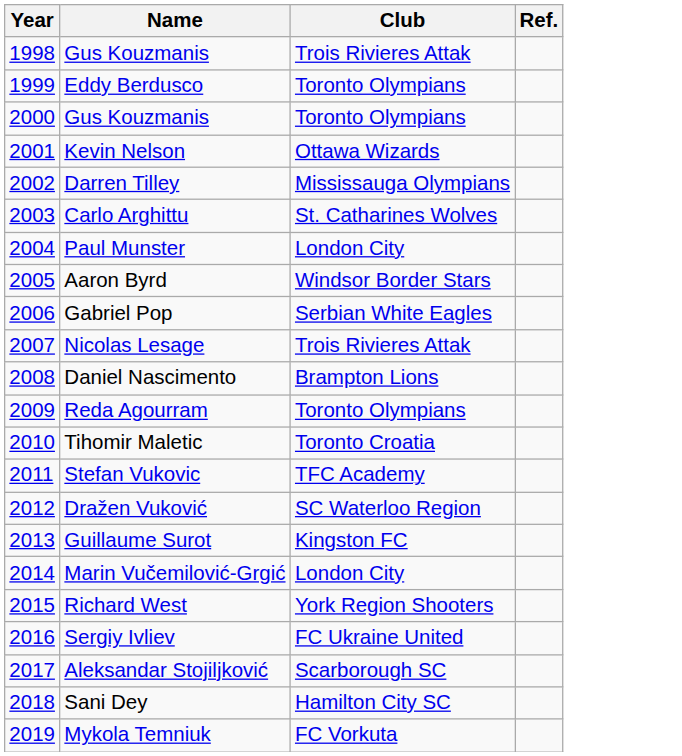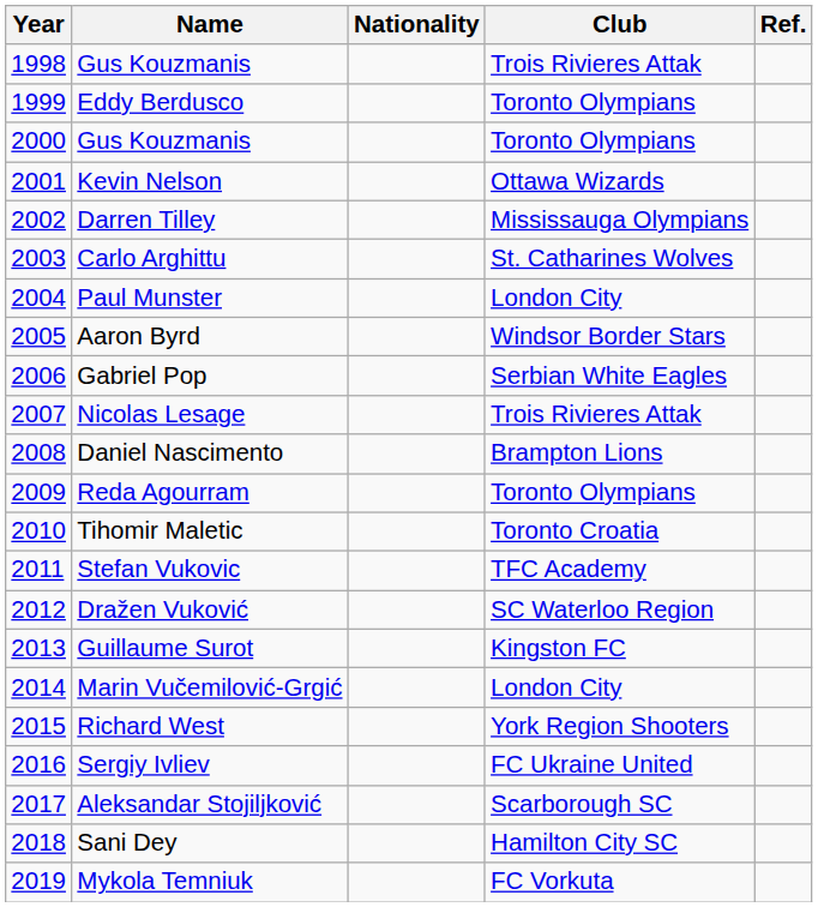 <table class="wikitable sortable">
 <tr>
 <th>Year</th>
 <th>Name</th>
+<th>Nationality</th>
 <th>Club</th>
 <th>Ref.</th>
 </tr>
 <tr>
 <td><a href='#'>1998</a></td>
 <td><a href='#'>Gus Kouzmanis</a></td>
+<td></td>
 <td><a href='#'>Trois Rivieres Attak</a></td>
 <td></td>
 </tr>
 <tr>
 <td><a href='#'>1999</a></td>
 <td><a href='#'>Eddy Berdusco</a></td>
+<td></td>
 <td><a href='#'>Toronto Olympians</a></td>
 <td></td>
 </tr>
 <tr>
 <td><a href='#'>2000</a></td>
 <td><a href='#'>Gus Kouzmanis</a></td>
+<td></td>
 <td><a href='#'>Toronto Olympians</a></td>
 <td></td>
 </tr>
 <tr>
 <td><a href='#'>2001</a></td>
 <td><a href='#'>Kevin Nelson</a></td>
+<td></td>
 <td><a href='#'>Ottawa Wizards</a></td>
 <td></td>
 </tr>
 <tr>
 <td><a href='#'>2002</a></td>
 <td><a href='#'>Darren Tilley</a></td>
+<td></td>
 <td><a href='#'>Mississauga Olympians</a></td>
 <td></td>
 </tr>
 <tr>
 <td><a href='#'>2003</a></td>
 <td><a href='#'>Carlo Arghittu</a></td>
+<td></td>
 <td><a href='#'>St. Catharines Wolves</a></td>
 <td></td>
 </tr>
 <tr>
 <td><a href='#'>2004</a></td>
 <td><a href='#'>Paul Munster</a></td>
+<td></td>
 <td><a href='#'>London City</a></td>
 <td></td>
 </tr>
 <tr>
 <td><a href='#'>2005</a></td>
 <td>Aaron Byrd</td>
+<td></td>
 <td><a href='#'>Windsor Border Stars</a></td>
 <td></td>
 </tr>
 <tr>
 <td><a href='#'>2006</a></td>
 <td>Gabriel Pop</td>
+<td></td>
 <td><a href='#'>Serbian White Eagles</a></td>
 <td></td>
 </tr>
 <tr>
 <td><a href='#'>2007</a></td>
 <td><a href='#'>Nicolas Lesage</a></td>
+<td></td>
 <td><a href='#'>Trois Rivieres Attak</a></td>
 <td></td>
 </tr>
 <tr>
 <td><a href='#'>2008</a></td>
 <td>Daniel Nascimento</td>
+<td></td>
 <td><a href='#'>Brampton Lions</a></td>
 <td></td>
 </tr>
 <tr>
 <td><a href='#'>2009</a></td>
 <td><a href='#'>Reda Agourram</a></td>
+<td></td>
 <td><a href='#'>Toronto Olympians</a></td>
 <td></td>
 </tr>
 <tr>
 <td><a href='#'>2010</a></td>
 <td>Tihomir Maletic</td>
+<td></td>
 <td><a href='#'>Toronto Croatia</a></td>
 <td></td>
 </tr>
 <tr>
 <td><a href='#'>2011</a></td>
 <td><a href='#'>Stefan Vukovic</a></td>
+<td></td>
 <td><a href='#'>TFC Academy</a></td>
 <td></td>
 </tr>
 <tr>
 <td><a href='#'>2012</a></td>
 <td><a href='#'>Dražen Vuković</a></td>
+<td></td>
 <td><a href='#'>SC Waterloo Region</a></td>
 <td></td>
 </tr>
 <tr>
 <td><a href='#'>2013</a></td>
 <td><a href='#'>Guillaume Surot</a></td>
+<td></td>
 <td><a href='#'>Kingston FC</a></td>
 <td></td>
 </tr>
 <tr>
 <td><a href='#'>2014</a></td>
 <td><a href='#'>Marin Vučemilović-Grgić</a></td>
+<td></td>
 <td><a href='#'>London City</a></td>
 <td></td>
 </tr>
 <tr>
 <td><a href='#'>2015</a></td>
 <td><a href='#'>Richard West</a></td>
+<td></td>
 <td><a href='#'>York Region Shooters</a></td>
 <td></td>
 </tr>
 <tr>
 <td><a href='#'>2016</a></td>
 <td><a href='#'>Sergiy Ivliev</a></td>
+<td></td>
 <td><a href='#'>FC Ukraine United</a></td>
 <td></td>
 </tr>
 <tr>
 <td><a href='#'>2017</a></td>
 <td><a href='#'>Aleksandar Stojiljković</a></td>
+<td></td>
 <td><a href='#'>Scarborough SC</a></td>
 <td></td>
 </tr>
 <tr>
 <td><a href='#'>2018</a></td>
 <td>Sani Dey</td>
+<td></td>
 <td><a href='#'>Hamilton City SC</a></td>
 <td></td>
 </tr>
 <tr>
 <td><a href='#'>2019</a></td>
 <td><a href='#'>Mykola Temniuk</a></td>
+<td></td>
 <td><a href='#'>FC Vorkuta</a></td>
 <td></td>
 </tr>
 </table>
